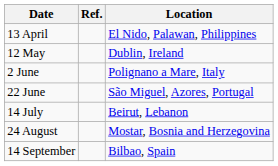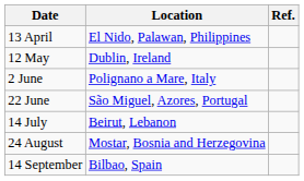 <table class="wikitable">
 <tr>
 <th>Date</th>
+<th>Location</th>
 <th>Ref.</th>
-<th>Location</th>
 </tr>
 <tr>
 <td>13 April</td>
+<td> <a href='#'>El Nido</a>, <a href='#'>Palawan</a>, <a href='#'>Philippines</a></td>
 <td></td>
-<td> <a href='#'>El Nido</a>, <a href='#'>Palawan</a>, <a href='#'>Philippines</a></td>
 </tr>
 <tr>
 <td>12 May</td>
+<td> <a href='#'>Dublin</a>, <a href='#'>Ireland</a></td>
 <td></td>
-<td> <a href='#'>Dublin</a>, <a href='#'>Ireland</a></td>
 </tr>
 <tr>
 <td>2 June</td>
+<td> <a href='#'>Polignano a Mare</a>, <a href='#'>Italy</a></td>
 <td></td>
-<td> <a href='#'>Polignano a Mare</a>, <a href='#'>Italy</a></td>
 </tr>
 <tr>
 <td>22 June</td>
+<td> <a href='#'>São Miguel</a>, <a href='#'>Azores</a>, <a href='#'>Portugal</a></td>
 <td></td>
-<td> <a href='#'>São Miguel</a>, <a href='#'>Azores</a>, <a href='#'>Portugal</a></td>
 </tr>
 <tr>
 <td>14 July</td>
+<td> <a href='#'>Beirut</a>, <a href='#'>Lebanon</a></td>
 <td></td>
-<td> <a href='#'>Beirut</a>, <a href='#'>Lebanon</a></td>
 </tr>
 <tr>
 <td>24 August</td>
+<td> <a href='#'>Mostar</a>, <a href='#'>Bosnia and Herzegovina</a></td>
 <td></td>
-<td> <a href='#'>Mostar</a>, <a href='#'>Bosnia and Herzegovina</a></td>
 </tr>
 <tr>
 <td>14 September</td>
+<td> <a href='#'>Bilbao</a>, <a href='#'>Spain</a></td>
 <td></td>
-<td> <a href='#'>Bilbao</a>, <a href='#'>Spain</a></td>
 </tr>
 </table>
